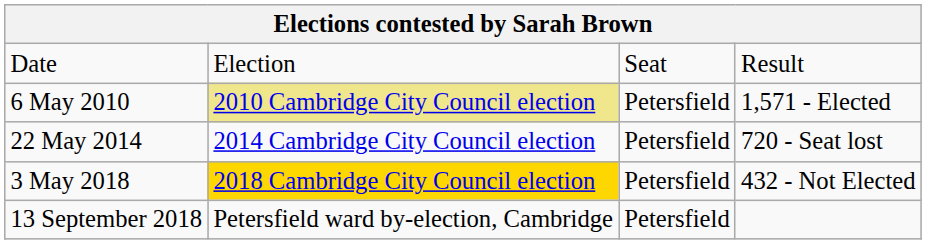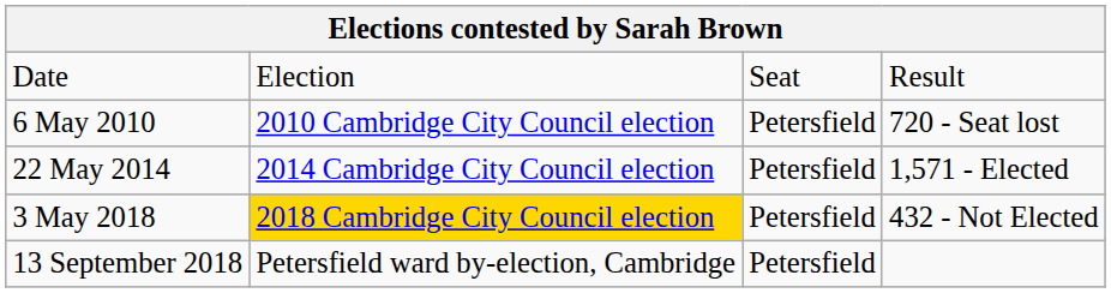 <table class="wikitable sortable mw-collapsible mw-collapsed">
 <tr>
 <th colspan="4">Elections contested by Sarah Brown</th>
 </tr>
 <tr>
 <td>Date</td>
 <td>Election</td>
 <td>Seat</td>
 <td>Result</td>
 </tr>
 <tr>
 <td>6 May 2010</td>
-<td style="background: khaki;"><a href='#'>2010 Cambridge City Council election</a></td>
+<td><a href='#'>2010 Cambridge City Council election</a></td>
 <td>Petersfield</td>
-<td>1,571 - Elected</td>
+<td>720 - Seat lost</td>
 </tr>
 <tr>
 <td>22 May 2014</td>
 <td><a href='#'>2014 Cambridge City Council election</a></td>
 <td>Petersfield</td>
-<td>720 - Seat lost</td>
+<td>1,571 - Elected</td>
 </tr>
 <tr>
 <td>3 May 2018</td>
 <td style="background: gold;"><a href='#'>2018 Cambridge City Council election</a></td>
 <td>Petersfield</td>
 <td>432 - Not Elected</td>
 </tr>
 <tr>
 <td>13 September 2018</td>
 <td>Petersfield ward by-election, Cambridge</td>
 <td>Petersfield</td>
 <td></td>
 </tr>
 </table>
